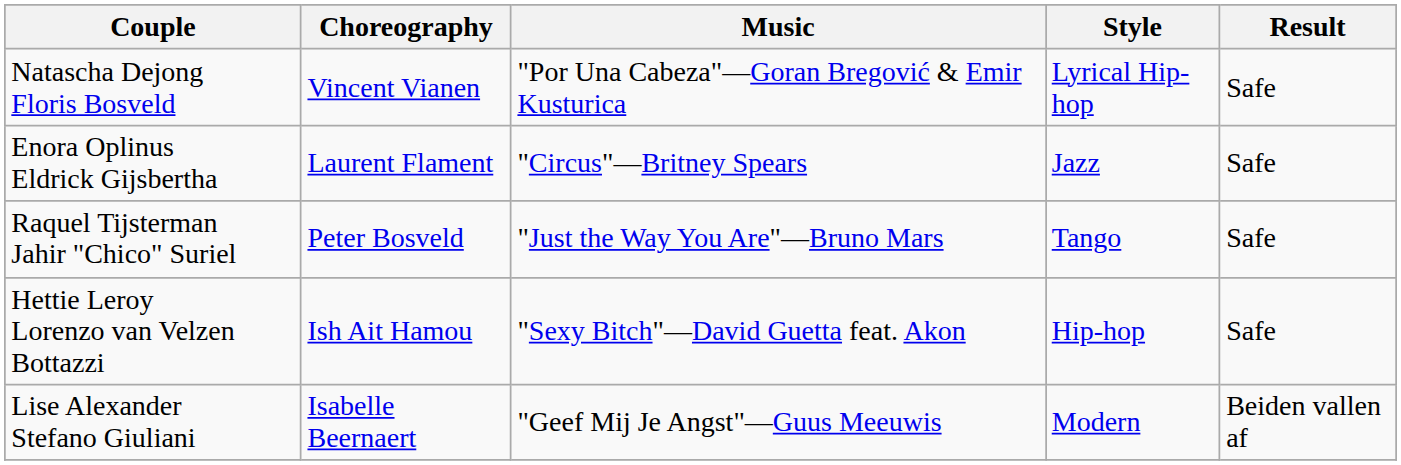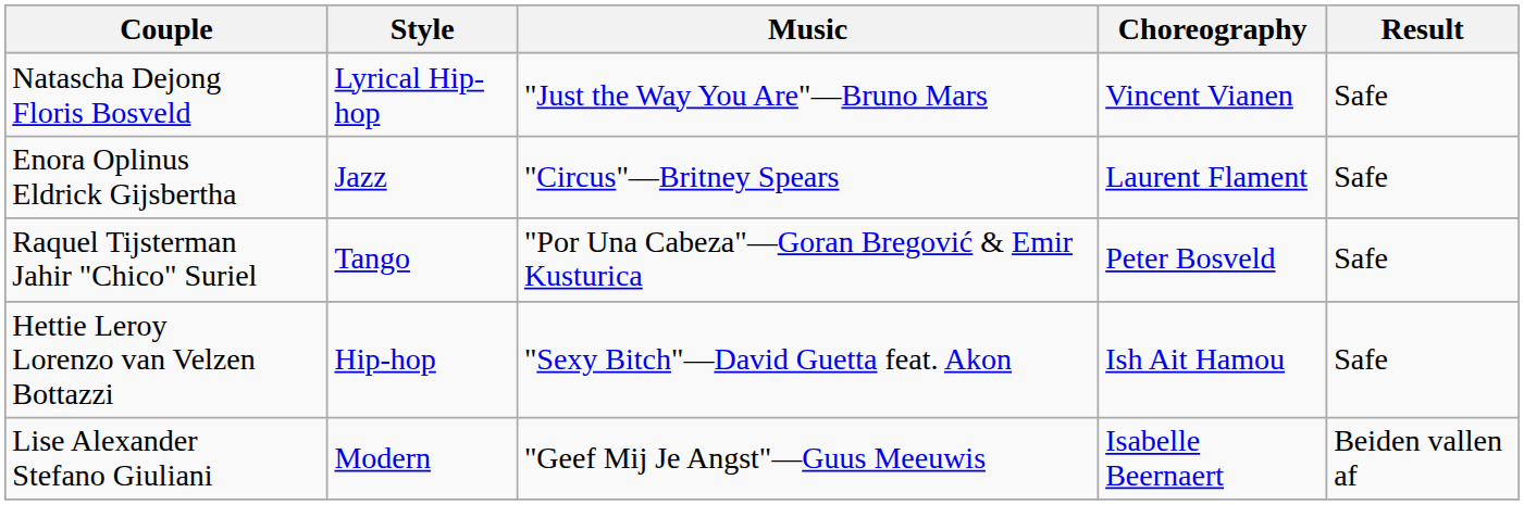 <table class="wikitable" style="width:90%;">
 <tr>
 <th>Couple</th>
+<th>Style</th>
+<th>Music</th>
 <th>Choreography</th>
-<th>Music</th>
-<th>Style</th>
 <th>Result</th>
 </tr>
 <tr>
 <td>Natascha Dejong<br><a href='#'>Floris Bosveld</a></td>
+<td><a href='#'>Lyrical Hip-hop</a></td>
+<td>"<a href='#'>Just the Way You Are</a>"—<a href='#'>Bruno Mars</a></td>
 <td><a href='#'>Vincent Vianen</a></td>
-<td>"Por Una Cabeza"—<a href='#'>Goran Bregović</a> & <a href='#'>Emir Kusturica</a></td>
-<td><a href='#'>Lyrical Hip-hop</a></td>
 <td>Safe</td>
 </tr>
 <tr>
 <td>Enora Oplinus<br>Eldrick Gijsbertha</td>
+<td><a href='#'>Jazz</a></td>
+<td>"<a href='#'>Circus</a>"—<a href='#'>Britney Spears</a></td>
 <td><a href='#'>Laurent Flament</a></td>
-<td>"<a href='#'>Circus</a>"—<a href='#'>Britney Spears</a></td>
-<td><a href='#'>Jazz</a></td>
 <td>Safe</td>
 </tr>
 <tr>
 <td>Raquel Tijsterman<br>Jahir "Chico" Suriel</td>
+<td><a href='#'>Tango</a></td>
+<td>"Por Una Cabeza"—<a href='#'>Goran Bregović</a> & <a href='#'>Emir Kusturica</a></td>
 <td><a href='#'>Peter Bosveld</a></td>
-<td>"<a href='#'>Just the Way You Are</a>"—<a href='#'>Bruno Mars</a></td>
-<td><a href='#'>Tango</a></td>
 <td>Safe</td>
 </tr>
 <tr>
 <td>Hettie Leroy<br>Lorenzo van Velzen Bottazzi</td>
+<td><a href='#'>Hip-hop</a></td>
+<td>"<a href='#'>Sexy Bitch</a>"—<a href='#'>David Guetta</a> feat. <a href='#'>Akon</a></td>
 <td><a href='#'>Ish Ait Hamou</a></td>
-<td>"<a href='#'>Sexy Bitch</a>"—<a href='#'>David Guetta</a> feat. <a href='#'>Akon</a></td>
-<td><a href='#'>Hip-hop</a></td>
 <td>Safe</td>
 </tr>
 <tr>
 <td>Lise Alexander<br>Stefano Giuliani</td>
+<td><a href='#'>Modern</a></td>
+<td>"Geef Mij Je Angst"—<a href='#'>Guus Meeuwis</a></td>
 <td><a href='#'>Isabelle Beernaert</a></td>
-<td>"Geef Mij Je Angst"—<a href='#'>Guus Meeuwis</a></td>
-<td><a href='#'>Modern</a></td>
 <td>Beiden vallen af</td>
 </tr>
 </table>
